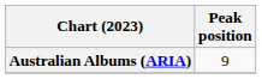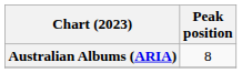 <table class="wikitable sortable plainrowheaders" style="text-align:center">
 <tr>
 <th scope="col">Chart (2023)</th>
 <th scope="col">Peak<br>position</th>
 </tr>
 <tr>
 <th scope="row">Australian Albums (<a href='#'>ARIA</a>) </th>
-<td>9</td>
+<td>8</td>
 </tr>
 <tr>
 </tr>
 <tr>
 </tr>
 <tr>
 </tr>
 </table>
